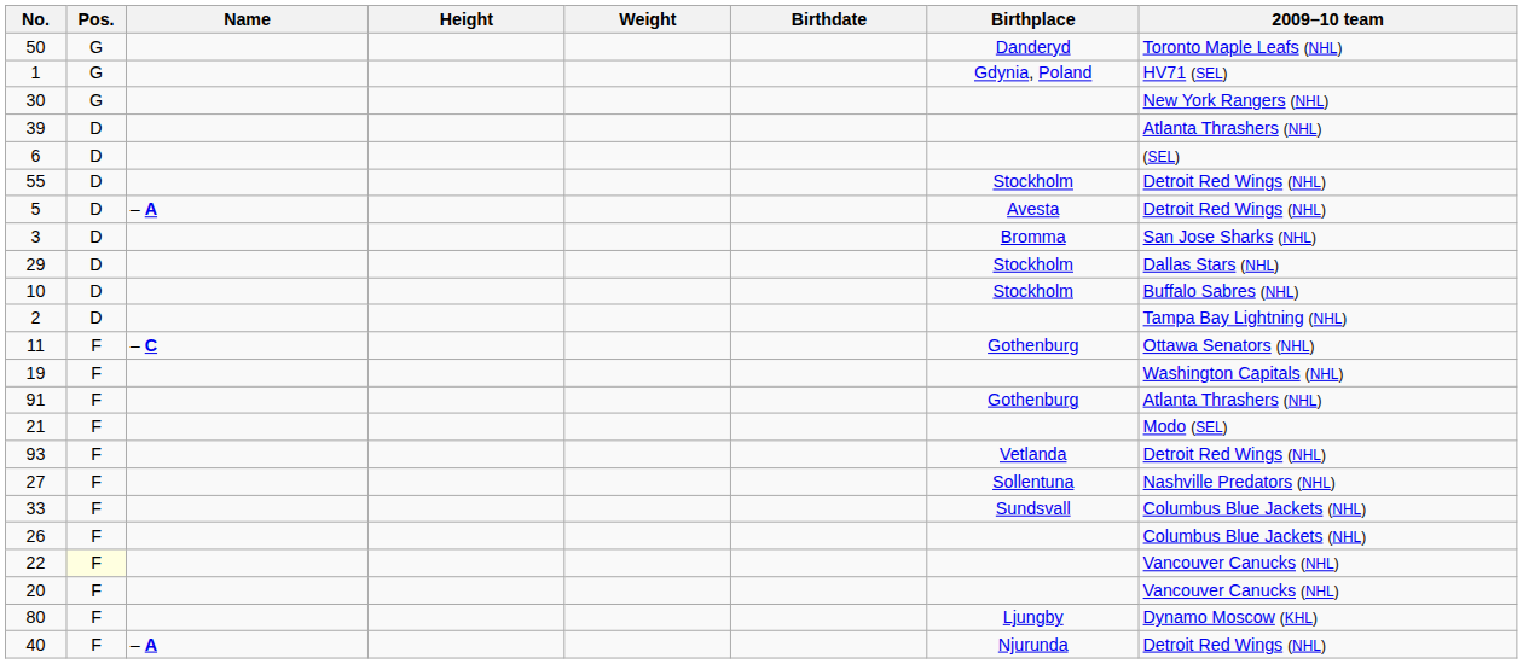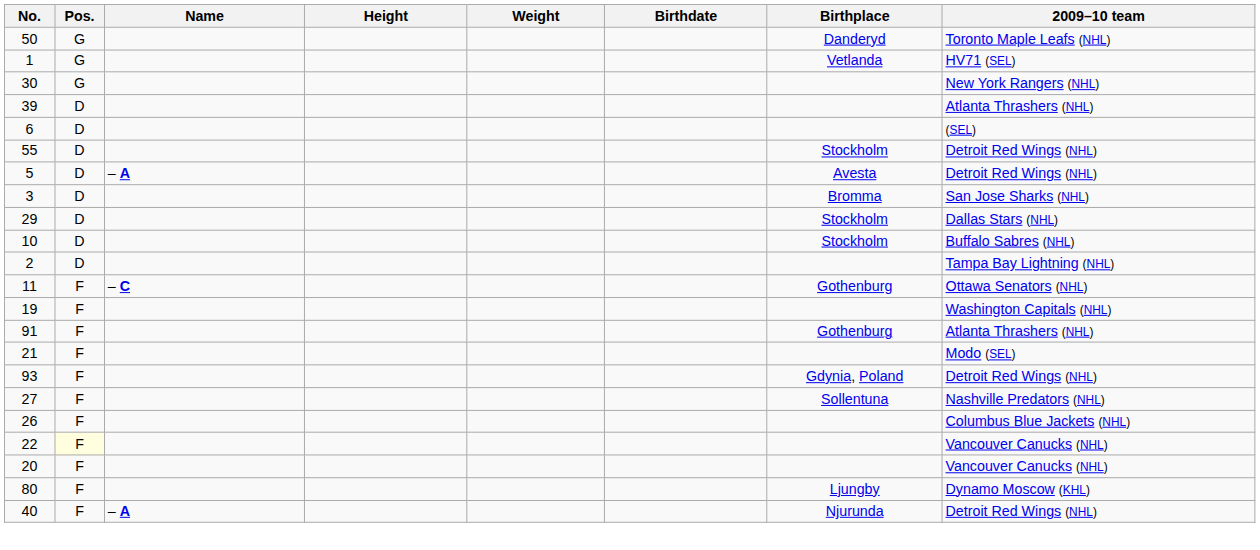 <table class="wikitable sortable" style="width:100%;font-size: 90%; text-align: center;">
 <tr>
 <th style="width:  4%;">No.</th>
 <th style="width:  4%;">Pos.</th>
 <th style="width: 16%;">Name</th>
 <th style="width: 13%;">Height</th>
 <th style="width: 11%;">Weight</th>
 <th style="width: 13%;">Birthdate</th>
 <th style="width: 14%;">Birthplace</th>
 <th style="width: 25%;">2009–10 team</th>
 </tr>
 <tr>
 <td>50</td>
 <td>G</td>
 <td style="text-align:left;"></td>
 <td></td>
 <td></td>
 <td style="text-align:right;"></td>
 <td><a href='#'>Danderyd</a></td>
 <td style="text-align:left;"> <a href='#'>Toronto Maple Leafs</a> <small>(<a href='#'>NHL</a>)</small></td>
 </tr>
 <tr>
 <td>1</td>
 <td>G</td>
 <td style="text-align:left;"></td>
 <td></td>
 <td></td>
 <td style="text-align:right;"></td>
-<td><a href='#'>Gdynia</a>, <a href='#'>Poland</a></td>
+<td><a href='#'>Vetlanda</a></td>
 <td style="text-align:left;"> <a href='#'>HV71</a> <small>(<a href='#'>SEL</a>)</small></td>
 </tr>
 <tr>
 <td>30</td>
 <td>G</td>
 <td style="text-align:left;"></td>
 <td></td>
 <td></td>
 <td style="text-align:right;"></td>
 <td></td>
 <td style="text-align:left;"> <a href='#'>New York Rangers</a> <small>(<a href='#'>NHL</a>)</small></td>
 </tr>
 <tr>
 <td>39</td>
 <td>D</td>
 <td style="text-align:left;"></td>
 <td></td>
 <td></td>
 <td style="text-align:right;"></td>
 <td></td>
 <td style="text-align:left;"> <a href='#'>Atlanta Thrashers</a> <small>(<a href='#'>NHL</a>)</small></td>
 </tr>
 <tr>
 <td>6</td>
 <td>D</td>
 <td style="text-align:left;"></td>
 <td></td>
 <td></td>
 <td style="text-align:right;"></td>
 <td></td>
 <td style="text-align:left;">  <small>(<a href='#'>SEL</a>)</small></td>
 </tr>
 <tr>
 <td>55</td>
 <td>D</td>
 <td style="text-align:left;"></td>
 <td></td>
 <td></td>
 <td style="text-align:right;"></td>
 <td><a href='#'>Stockholm</a></td>
 <td style="text-align:left;"> <a href='#'>Detroit Red Wings</a> <small>(<a href='#'>NHL</a>)</small></td>
 </tr>
 <tr>
 <td>5</td>
 <td>D</td>
 <td style="text-align:left;"> – <strong><a href='#'>A</a></strong></td>
 <td></td>
 <td></td>
 <td style="text-align:right;"></td>
 <td><a href='#'>Avesta</a></td>
 <td style="text-align:left;"> <a href='#'>Detroit Red Wings</a> <small>(<a href='#'>NHL</a>)</small></td>
 </tr>
 <tr>
 <td>3</td>
 <td>D</td>
 <td style="text-align:left;"></td>
 <td></td>
 <td></td>
 <td style="text-align:right;"></td>
 <td><a href='#'>Bromma</a></td>
 <td style="text-align:left;"> <a href='#'>San Jose Sharks</a> <small>(<a href='#'>NHL</a>)</small></td>
 </tr>
 <tr>
 <td>29</td>
 <td>D</td>
 <td style="text-align:left;"></td>
 <td></td>
 <td></td>
 <td style="text-align:right;"></td>
 <td><a href='#'>Stockholm</a></td>
 <td style="text-align:left;"> <a href='#'>Dallas Stars</a> <small>(<a href='#'>NHL</a>)</small></td>
 </tr>
 <tr>
 <td>10</td>
 <td>D</td>
 <td style="text-align:left;"></td>
 <td></td>
 <td></td>
 <td style="text-align:right;"></td>
 <td><a href='#'>Stockholm</a></td>
 <td style="text-align:left;"> <a href='#'>Buffalo Sabres</a> <small>(<a href='#'>NHL</a>)</small></td>
 </tr>
 <tr>
 <td>2</td>
 <td>D</td>
 <td style="text-align:left;"></td>
 <td></td>
 <td></td>
 <td style="text-align:right;"></td>
 <td></td>
 <td style="text-align:left;"> <a href='#'>Tampa Bay Lightning</a> <small>(<a href='#'>NHL</a>)</small></td>
 </tr>
 <tr>
 <td>11</td>
 <td>F</td>
 <td style="text-align:left;"> – <strong><a href='#'>C</a></strong></td>
 <td></td>
 <td></td>
 <td style="text-align:right;"></td>
 <td><a href='#'>Gothenburg</a></td>
 <td style="text-align:left;"> <a href='#'>Ottawa Senators</a> <small>(<a href='#'>NHL</a>)</small></td>
 </tr>
 <tr>
 <td>19</td>
 <td>F</td>
 <td style="text-align:left;"></td>
 <td></td>
 <td></td>
 <td style="text-align:right;"></td>
 <td></td>
 <td style="text-align:left;"> <a href='#'>Washington Capitals</a> <small>(<a href='#'>NHL</a>)</small></td>
 </tr>
 <tr>
 <td>91</td>
 <td>F</td>
 <td style="text-align:left;"></td>
 <td></td>
 <td></td>
 <td style="text-align:right;"></td>
 <td><a href='#'>Gothenburg</a></td>
 <td style="text-align:left;"> <a href='#'>Atlanta Thrashers</a> <small>(<a href='#'>NHL</a>)</small></td>
 </tr>
 <tr>
 <td>21</td>
 <td>F</td>
 <td style="text-align:left;"></td>
 <td></td>
 <td></td>
 <td style="text-align:right;"></td>
 <td></td>
 <td style="text-align:left;"> <a href='#'>Modo</a> <small>(<a href='#'>SEL</a>)</small></td>
 </tr>
 <tr>
 <td>93</td>
 <td>F</td>
 <td style="text-align:left;"></td>
 <td></td>
 <td></td>
 <td style="text-align:right;"></td>
-<td><a href='#'>Vetlanda</a></td>
+<td><a href='#'>Gdynia</a>, <a href='#'>Poland</a></td>
 <td style="text-align:left;"> <a href='#'>Detroit Red Wings</a> <small>(<a href='#'>NHL</a>)</small></td>
 </tr>
 <tr>
 <td>27</td>
 <td>F</td>
 <td style="text-align:left;"></td>
 <td></td>
 <td></td>
 <td style="text-align:right;"></td>
 <td><a href='#'>Sollentuna</a></td>
 <td style="text-align:left;"> <a href='#'>Nashville Predators</a> <small>(<a href='#'>NHL</a>)</small></td>
-</tr>
-<tr>
-<td>33</td>
-<td>F</td>
-<td style="text-align:left;"></td>
-<td></td>
-<td></td>
-<td style="text-align:right;"></td>
-<td><a href='#'>Sundsvall</a></td>
-<td style="text-align:left;"> <a href='#'>Columbus Blue Jackets</a> <small>(<a href='#'>NHL</a>)</small></td>
 </tr>
 <tr>
 <td>26</td>
 <td>F</td>
 <td style="text-align:left;"></td>
 <td></td>
 <td></td>
 <td style="text-align:right;"></td>
 <td></td>
 <td style="text-align:left;"> <a href='#'>Columbus Blue Jackets</a> <small>(<a href='#'>NHL</a>)</small></td>
 </tr>
 <tr>
 <td>22</td>
 <td style="background: lightyellow;">F</td>
 <td style="text-align:left;"></td>
 <td></td>
 <td></td>
 <td style="text-align:right;"></td>
 <td></td>
 <td style="text-align:left;"> <a href='#'>Vancouver Canucks</a> <small>(<a href='#'>NHL</a>)</small></td>
 </tr>
 <tr>
 <td>20</td>
 <td>F</td>
 <td style="text-align:left;"></td>
 <td></td>
 <td></td>
 <td style="text-align:right;"></td>
 <td></td>
 <td style="text-align:left;"> <a href='#'>Vancouver Canucks</a> <small>(<a href='#'>NHL</a>)</small></td>
 </tr>
 <tr>
 <td>80</td>
 <td>F</td>
 <td style="text-align:left;"></td>
 <td></td>
 <td></td>
 <td style="text-align:right;"></td>
 <td><a href='#'>Ljungby</a></td>
 <td style="text-align:left;"> <a href='#'>Dynamo Moscow</a> <small>(<a href='#'>KHL</a>)</small></td>
 </tr>
 <tr>
 <td>40</td>
 <td>F</td>
 <td style="text-align:left;"> – <strong><a href='#'>A</a></strong></td>
 <td></td>
 <td></td>
 <td style="text-align:right;"></td>
 <td><a href='#'>Njurunda</a></td>
 <td style="text-align:left;"> <a href='#'>Detroit Red Wings</a> <small>(<a href='#'>NHL</a>)</small></td>
 </tr>
 </table>
